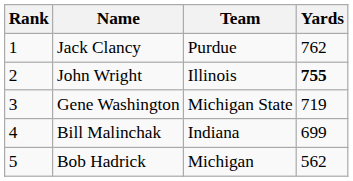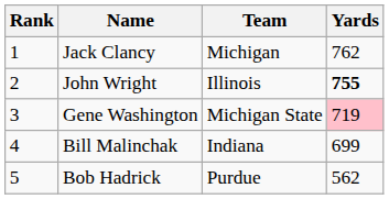 <table class="wikitable" style="font-size: 90%">
 <tr>
 <th>Rank</th>
 <th>Name</th>
 <th>Team</th>
 <th>Yards</th>
 </tr>
 <tr>
 <td>1</td>
 <td>Jack Clancy</td>
-<td>Purdue</td>
+<td>Michigan</td>
 <td>762</td>
 </tr>
 <tr>
 <td>2</td>
 <td>John Wright</td>
 <td>Illinois</td>
 <td><strong>755</strong></td>
 </tr>
 <tr>
 <td>3</td>
 <td>Gene Washington</td>
 <td>Michigan State</td>
-<td>719</td>
+<td style="background: pink;">719</td>
 </tr>
 <tr>
 <td>4</td>
 <td>Bill Malinchak</td>
 <td>Indiana</td>
 <td>699</td>
 </tr>
 <tr>
 <td>5</td>
 <td>Bob Hadrick</td>
-<td>Michigan</td>
+<td>Purdue</td>
 <td>562</td>
 </tr>
 </table>
